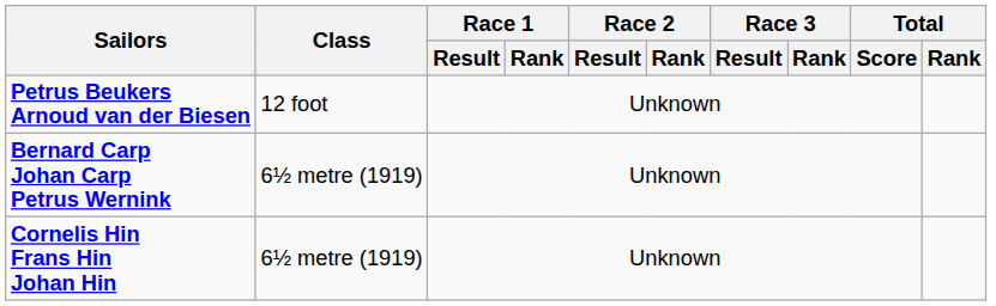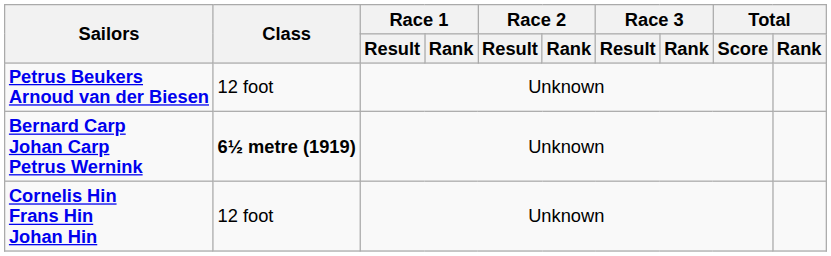 <table class=wikitable style="font-size:90%">
 <tr>
 <th rowspan=2>Sailors</th>
 <th rowspan=2>Class</th>
 <th colspan=2>Race 1</th>
 <th colspan=2>Race 2</th>
 <th colspan=2>Race 3</th>
 <th colspan=2>Total</th>
 </tr>
 <tr>
 <th>Result</th>
 <th>Rank</th>
 <th>Result</th>
 <th>Rank</th>
 <th>Result</th>
 <th>Rank</th>
 <th>Score</th>
 <th>Rank</th>
 </tr>
 <tr>
 <td><strong><a href='#'>Petrus Beukers</a> <br> <a href='#'>Arnoud van der Biesen</a></strong></td>
 <td>12 foot</td>
 <td align=center colspan=7>Unknown</td>
 <td align=center></td>
 </tr>
 <tr>
 <td><strong><a href='#'>Bernard Carp</a> <br> <a href='#'>Johan Carp</a> <br> <a href='#'>Petrus Wernink</a></strong></td>
-<td>6½ metre (1919)</td>
+<td><strong>6½ metre (1919)</strong></td>
 <td align=center colspan=7>Unknown</td>
 <td align=center></td>
 </tr>
 <tr>
 <td><strong><a href='#'>Cornelis Hin</a> <br> <a href='#'>Frans Hin</a> <br> <a href='#'>Johan Hin</a></strong></td>
-<td>6½ metre (1919)</td>
+<td>12 foot</td>
 <td align=center colspan=7>Unknown</td>
 <td align=center></td>
 </tr>
 </table>
